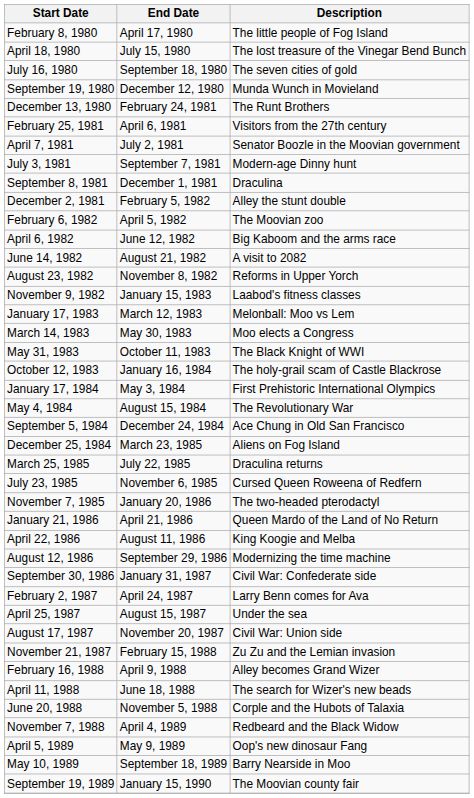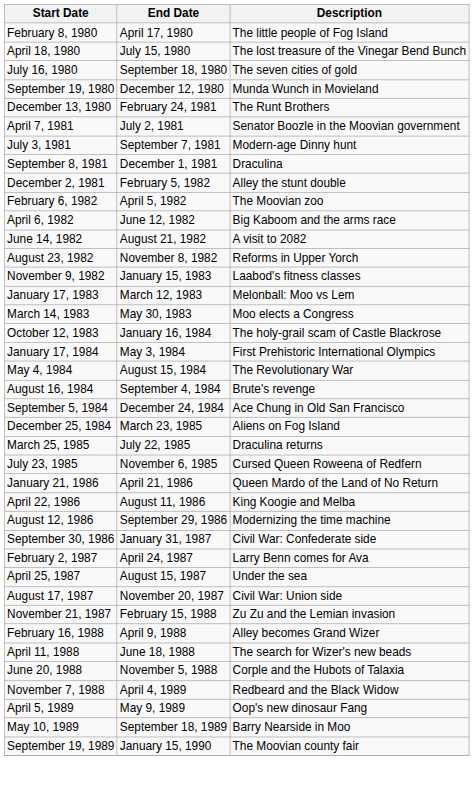 <table class="wikitable">
 <tr>
 <th>Start Date</th>
 <th>End Date</th>
 <th>Description</th>
 </tr>
 <tr>
 <td>February 8, 1980</td>
 <td>April 17, 1980</td>
 <td>The little people of Fog Island</td>
 </tr>
 <tr>
 <td>April 18, 1980</td>
 <td>July 15, 1980</td>
 <td>The lost treasure of the Vinegar Bend Bunch</td>
 </tr>
 <tr>
 <td>July 16, 1980</td>
 <td>September 18, 1980</td>
 <td>The seven cities of gold</td>
 </tr>
 <tr>
 <td>September 19, 1980</td>
 <td>December 12, 1980</td>
 <td>Munda Wunch in Movieland</td>
 </tr>
 <tr>
 <td>December 13, 1980</td>
 <td>February 24, 1981</td>
 <td>The Runt Brothers</td>
-</tr>
-<tr>
-<td>February 25, 1981</td>
-<td>April 6, 1981</td>
-<td>Visitors from the 27th century</td>
 </tr>
 <tr>
 <td>April 7, 1981</td>
 <td>July 2, 1981</td>
 <td>Senator Boozle in the Moovian government</td>
 </tr>
 <tr>
 <td>July 3, 1981</td>
 <td>September 7, 1981</td>
 <td>Modern-age Dinny hunt</td>
 </tr>
 <tr>
 <td>September 8, 1981</td>
 <td>December 1, 1981</td>
 <td>Draculina</td>
 </tr>
 <tr>
 <td>December 2, 1981</td>
 <td>February 5, 1982</td>
 <td>Alley the stunt double</td>
 </tr>
 <tr>
 <td>February 6, 1982</td>
 <td>April 5, 1982</td>
 <td>The Moovian zoo</td>
 </tr>
 <tr>
 <td>April 6, 1982</td>
 <td>June 12, 1982</td>
 <td>Big Kaboom and the arms race</td>
 </tr>
 <tr>
 <td>June 14, 1982</td>
 <td>August 21, 1982</td>
 <td>A visit to 2082</td>
 </tr>
 <tr>
 <td>August 23, 1982</td>
 <td>November 8, 1982</td>
 <td>Reforms in Upper Yorch</td>
 </tr>
 <tr>
 <td>November 9, 1982</td>
 <td>January 15, 1983</td>
 <td>Laabod's fitness classes</td>
 </tr>
 <tr>
 <td>January 17, 1983</td>
 <td>March 12, 1983</td>
 <td>Melonball: Moo vs Lem</td>
 </tr>
 <tr>
 <td>March 14, 1983</td>
 <td>May 30, 1983</td>
 <td>Moo elects a Congress</td>
 </tr>
 <tr>
-<td>May 31, 1983</td>
-<td>October 11, 1983</td>
-<td>The Black Knight of WWI</td>
-</tr>
-<tr>
 <td>October 12, 1983</td>
 <td>January 16, 1984</td>
 <td>The holy-grail scam of Castle Blackrose</td>
 </tr>
 <tr>
 <td>January 17, 1984</td>
 <td>May 3, 1984</td>
 <td>First Prehistoric International Olympics</td>
 </tr>
 <tr>
 <td>May 4, 1984</td>
 <td>August 15, 1984</td>
 <td>The Revolutionary War</td>
+</tr>
+<tr>
+<td>August 16, 1984</td>
+<td>September 4, 1984</td>
+<td>Brute's revenge</td>
 </tr>
 <tr>
 <td>September 5, 1984</td>
 <td>December 24, 1984</td>
 <td>Ace Chung in Old San Francisco</td>
 </tr>
 <tr>
 <td>December 25, 1984</td>
 <td>March 23, 1985</td>
 <td>Aliens on Fog Island</td>
 </tr>
 <tr>
 <td>March 25, 1985</td>
 <td>July 22, 1985</td>
 <td>Draculina returns</td>
 </tr>
 <tr>
 <td>July 23, 1985</td>
 <td>November 6, 1985</td>
 <td>Cursed Queen Roweena of Redfern</td>
-</tr>
-<tr>
-<td>November 7, 1985</td>
-<td>January 20, 1986</td>
-<td>The two-headed pterodactyl</td>
 </tr>
 <tr>
 <td>January 21, 1986</td>
 <td>April 21, 1986</td>
 <td>Queen Mardo of the Land of No Return</td>
 </tr>
 <tr>
 <td>April 22, 1986</td>
 <td>August 11, 1986</td>
 <td>King Koogie and Melba</td>
 </tr>
 <tr>
 <td>August 12, 1986</td>
 <td>September 29, 1986</td>
 <td>Modernizing the time machine</td>
 </tr>
 <tr>
 <td>September 30, 1986</td>
 <td>January 31, 1987</td>
 <td>Civil War: Confederate side</td>
 </tr>
 <tr>
 <td>February 2, 1987</td>
 <td>April 24, 1987</td>
 <td>Larry Benn comes for Ava</td>
 </tr>
 <tr>
 <td>April 25, 1987</td>
 <td>August 15, 1987</td>
 <td>Under the sea</td>
 </tr>
 <tr>
 <td>August 17, 1987</td>
 <td>November 20, 1987</td>
 <td>Civil War: Union side</td>
 </tr>
 <tr>
 <td>November 21, 1987</td>
 <td>February 15, 1988</td>
 <td>Zu Zu and the Lemian invasion</td>
 </tr>
 <tr>
 <td>February 16, 1988</td>
 <td>April 9, 1988</td>
 <td>Alley becomes Grand Wizer</td>
 </tr>
 <tr>
 <td>April 11, 1988</td>
 <td>June 18, 1988</td>
 <td>The search for Wizer's new beads</td>
 </tr>
 <tr>
 <td>June 20, 1988</td>
 <td>November 5, 1988</td>
 <td>Corple and the Hubots of Talaxia</td>
 </tr>
 <tr>
 <td>November 7, 1988</td>
 <td>April 4, 1989</td>
 <td>Redbeard and the Black Widow</td>
 </tr>
 <tr>
 <td>April 5, 1989</td>
 <td>May 9, 1989</td>
 <td>Oop's new dinosaur Fang</td>
 </tr>
 <tr>
 <td>May 10, 1989</td>
 <td>September 18, 1989</td>
 <td>Barry Nearside in Moo</td>
 </tr>
 <tr>
 <td>September 19, 1989</td>
 <td>January 15, 1990</td>
 <td>The Moovian county fair</td>
 </tr>
 <tr>
 </tr>
 </table>
